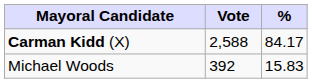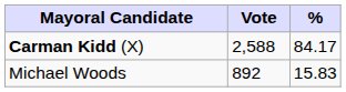 <table class="wikitable">
 <tr>
 <th style="background:#ddf; width:200px;">Mayoral Candidate</th>
 <th style="background:#ddf; width:50px;">Vote</th>
 <th style="background:#ddf; width:30px;">%</th>
 </tr>
 <tr>
 <td><strong>Carman Kidd</strong> (X)</td>
 <td>2,588</td>
 <td>84.17</td>
 </tr>
 <tr>
 <td>Michael Woods</td>
-<td>392</td>
+<td>892</td>
 <td>15.83</td>
 </tr>
 </table>
